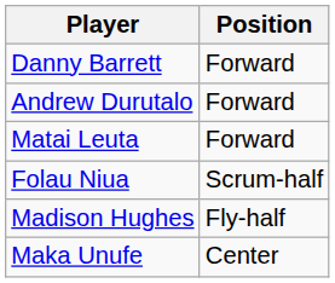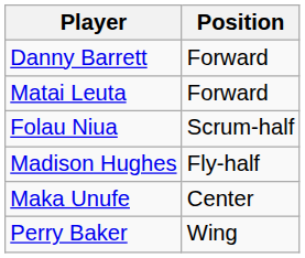 <table class="wikitable">
 <tr>
 <th scope="col">Player</th>
 <th scope="col">Position</th>
 </tr>
 <tr>
 <td scope="row"><a href='#'>Danny Barrett</a></td>
-<td>Forward</td>
-</tr>
-<tr>
-<td scope="row"><a href='#'>Andrew Durutalo</a></td>
 <td>Forward</td>
 </tr>
 <tr>
 <td scope="row"><a href='#'>Matai Leuta</a></td>
 <td>Forward</td>
 </tr>
 <tr>
 <td scope="row"><a href='#'>Folau Niua</a></td>
 <td>Scrum-half</td>
 </tr>
 <tr>
 <td scope="row"><a href='#'>Madison Hughes</a></td>
 <td>Fly-half</td>
 </tr>
 <tr>
 <td scope="row"><a href='#'>Maka Unufe</a></td>
 <td>Center</td>
 </tr>
+<tr>
+<td scope="row"><a href='#'>Perry Baker</a></td>
+<td>Wing</td>
+</tr>
 </table>
